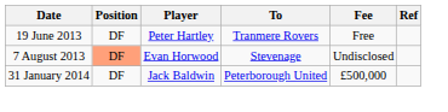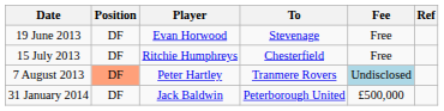 <table class="wikitable" style="font-size: 95%; text-align: center;">
 <tr>
 <th>Date</th>
 <th>Position</th>
 <th>Player</th>
 <th>To</th>
 <th>Fee</th>
 <th>Ref</th>
 </tr>
 <tr>
 <td>19 June 2013</td>
 <td>DF</td>
-<td><a href='#'>Peter Hartley</a></td>
-<td><a href='#'>Tranmere Rovers</a></td>
+<td><a href='#'>Evan Horwood</a></td>
+<td><a href='#'>Stevenage</a></td>
+<td>Free</td>
+<td></td>
+</tr>
+<tr>
+<td>15 July 2013</td>
+<td>DF</td>
+<td><a href='#'>Ritchie Humphreys</a></td>
+<td><a href='#'>Chesterfield</a></td>
 <td>Free</td>
 <td></td>
 </tr>
 <tr>
 <td>7 August 2013</td>
 <td style="background: lightsalmon;">DF</td>
-<td><a href='#'>Evan Horwood</a></td>
-<td><a href='#'>Stevenage</a></td>
-<td>Undisclosed</td>
+<td><a href='#'>Peter Hartley</a></td>
+<td><a href='#'>Tranmere Rovers</a></td>
+<td style="background: lightblue;">Undisclosed</td>
 <td></td>
 </tr>
 <tr>
 <td>31 January 2014</td>
 <td>DF</td>
 <td><a href='#'>Jack Baldwin</a></td>
 <td><a href='#'>Peterborough United</a></td>
 <td>£500,000</td>
 <td></td>
 </tr>
 </table>
